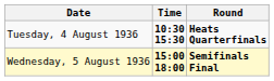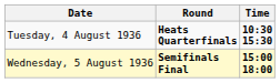 <table class="wikitable">
 <tr>
 <th>Date</th>
+<th>Round</th>
 <th>Time</th>
-<th>Round</th>
 </tr>
 <tr>
 <td>Tuesday, 4 August 1936</td>
+<td><strong>Heats</strong><br><strong>Quarterfinals</strong></td>
 <td><strong>10:30</strong><br><strong>15:30</strong></td>
-<td><strong>Heats</strong><br><strong>Quarterfinals</strong></td>
 </tr>
 <tr style=background:lemonchiffon>
 <td>Wednesday, 5 August 1936</td>
+<td><strong>Semifinals</strong><br><strong>Final</strong></td>
 <td><strong>15:00</strong><br><strong>18:00</strong></td>
-<td><strong>Semifinals</strong><br><strong>Final</strong></td>
 </tr>
 </table>
